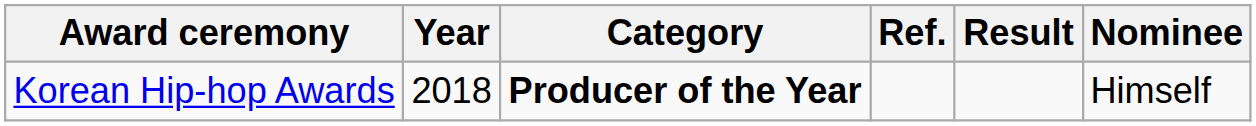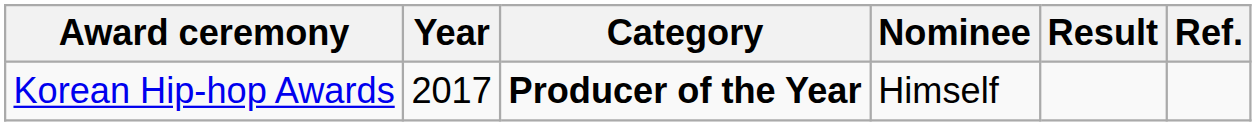 <table class="wikitable">
 <tr>
 <th>Award ceremony</th>
 <th>Year</th>
 <th>Category</th>
+<th>Nominee</th>
+<th>Result</th>
 <th>Ref.</th>
-<th>Result</th>
-<th>Nominee</th>
 </tr>
 <tr>
 <td><a href='#'>Korean Hip-hop Awards</a></td>
-<td>2018</td>
+<td>2017</td>
 <td><strong>Producer of the Year</strong></td>
+<td>Himself</td>
 <td></td>
 <td></td>
-<td>Himself</td>
 </tr>
 </table>
